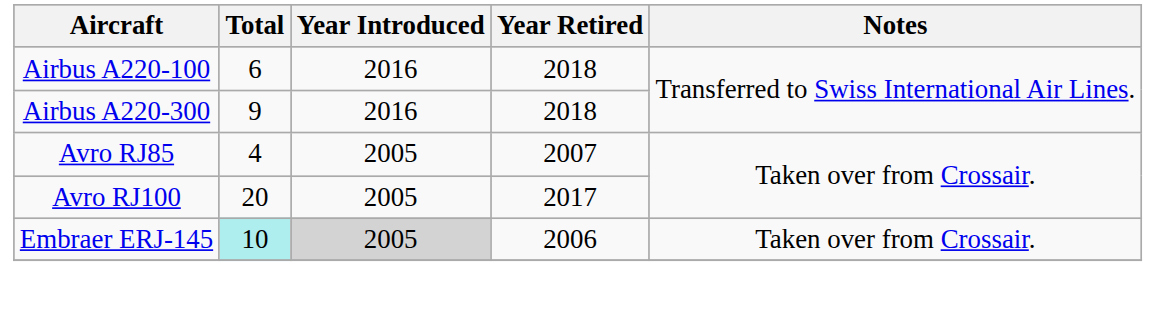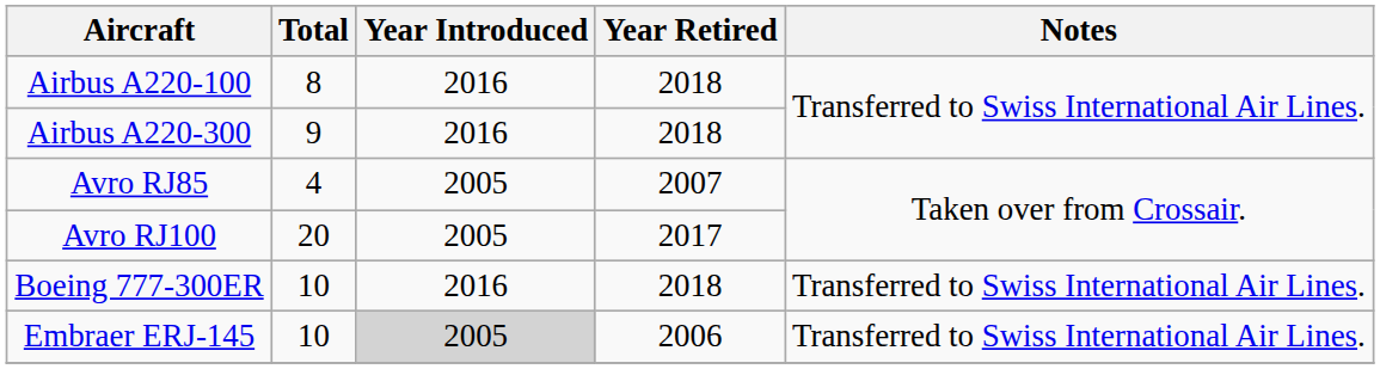 <table class="wikitable" style="margin:1em auto; border-collapse:collapse;text-align:center">
 <tr>
 <th>Aircraft</th>
 <th>Total</th>
 <th>Year Introduced</th>
 <th>Year Retired</th>
 <th>Notes</th>
 </tr>
 <tr>
 <td><a href='#'>Airbus A220-100</a></td>
-<td>6</td>
+<td>8</td>
 <td>2016</td>
 <td>2018</td>
 <td rowspan="2">Transferred to <a href='#'>Swiss International Air Lines</a>.</td>
 </tr>
 <tr>
 <td><a href='#'>Airbus A220-300</a></td>
 <td align=center>9</td>
 <td>2016</td>
 <td>2018</td>
 </tr>
 <tr>
 <td><a href='#'>Avro RJ85</a></td>
 <td>4</td>
 <td>2005</td>
 <td>2007</td>
 <td rowspan="2">Taken over from <a href='#'>Crossair</a>.</td>
 </tr>
 <tr>
 <td><a href='#'>Avro RJ100</a></td>
 <td>20</td>
 <td>2005</td>
 <td>2017</td>
 </tr>
 <tr>
+<td><a href='#'>Boeing 777-300ER</a></td>
+<td>10</td>
+<td>2016</td>
+<td>2018</td>
+<td>Transferred to <a href='#'>Swiss International Air Lines</a>.</td>
+</tr>
+<tr>
 <td><a href='#'>Embraer ERJ-145</a></td>
-<td style="background: paleturquoise;">10</td>
+<td>10</td>
 <td style="background: lightgrey;">2005</td>
 <td>2006</td>
-<td>Taken over from <a href='#'>Crossair</a>.</td>
+<td>Transferred to <a href='#'>Swiss International Air Lines</a>.</td>
 </tr>
 <tr>
 </tr>
 </table>
